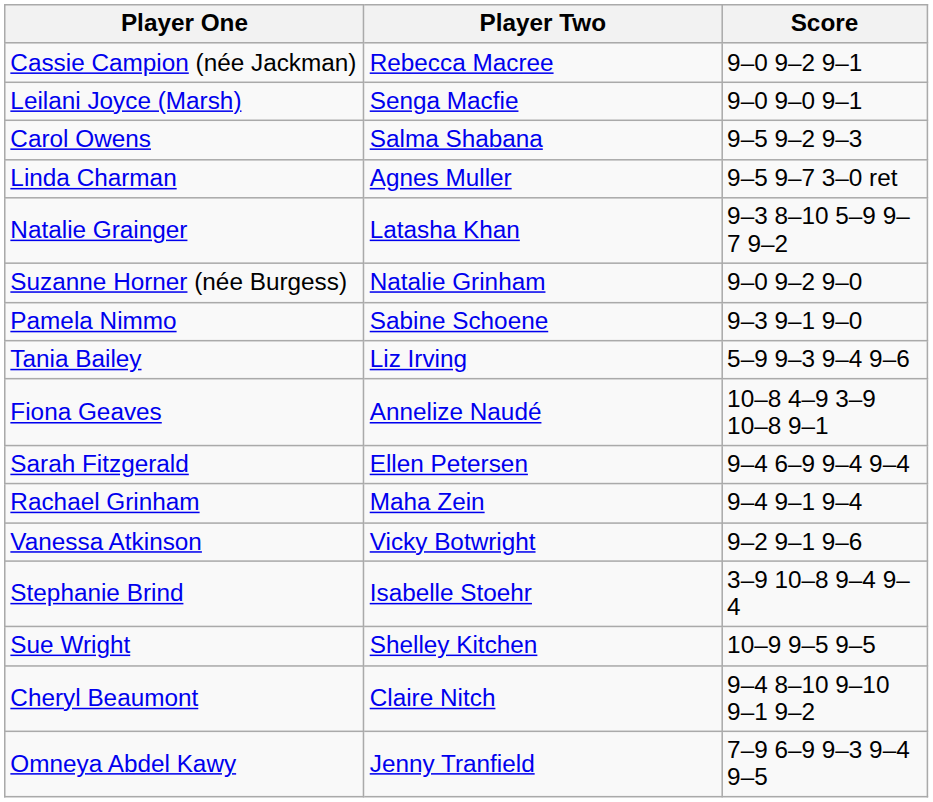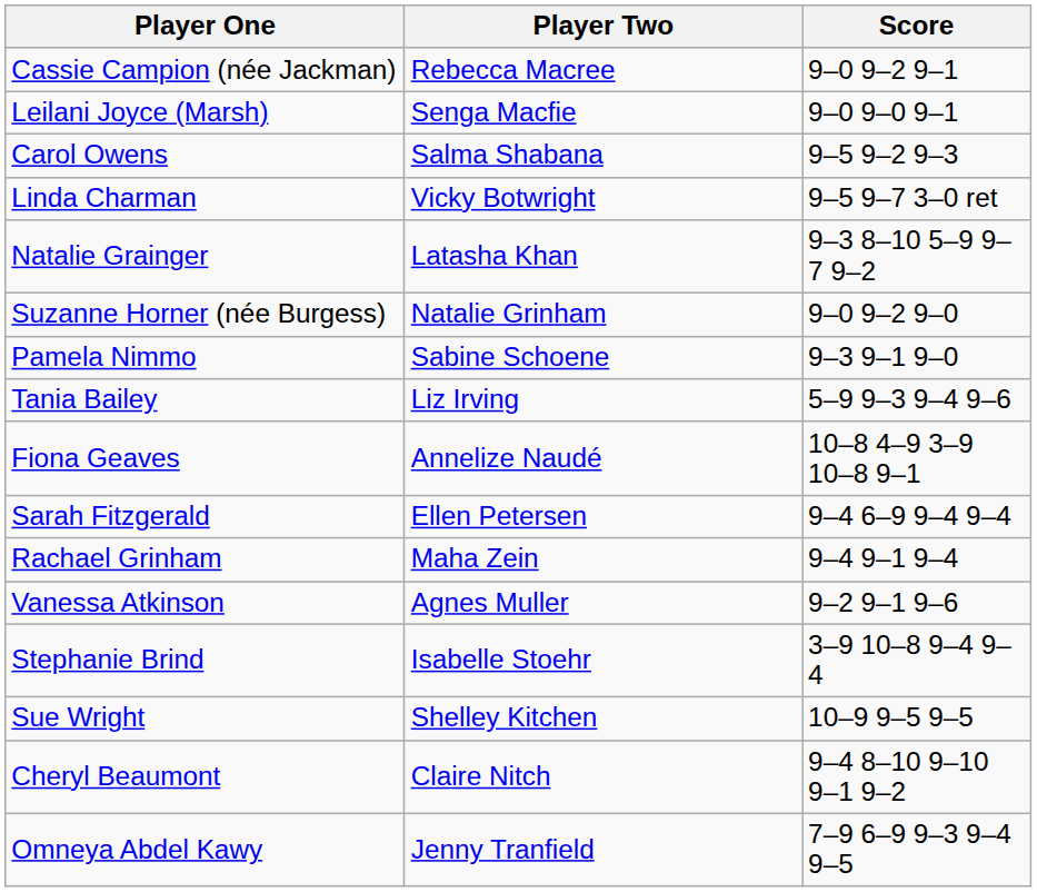 <table class="wikitable">
 <tr>
 <th width=270>Player One</th>
 <th width=270>Player Two</th>
 <th width=150>Score</th>
 </tr>
 <tr>
 <td> <a href='#'>Cassie Campion</a> (née Jackman)</td>
 <td> <a href='#'>Rebecca Macree</a></td>
 <td>9–0 9–2 9–1</td>
 </tr>
 <tr>
 <td> <a href='#'>Leilani Joyce (Marsh)</a></td>
 <td> <a href='#'>Senga Macfie</a></td>
 <td>9–0 9–0 9–1</td>
 </tr>
 <tr>
 <td> <a href='#'>Carol Owens</a></td>
 <td> <a href='#'>Salma Shabana</a></td>
 <td>9–5 9–2 9–3</td>
 </tr>
 <tr>
 <td> <a href='#'>Linda Charman</a></td>
-<td> <a href='#'>Agnes Muller</a></td>
+<td> <a href='#'>Vicky Botwright</a></td>
 <td>9–5 9–7 3–0 ret</td>
 </tr>
 <tr>
 <td> <a href='#'>Natalie Grainger</a></td>
 <td> <a href='#'>Latasha Khan</a></td>
 <td>9–3 8–10 5–9 9–7 9–2</td>
 </tr>
 <tr>
 <td> <a href='#'>Suzanne Horner</a> (née Burgess)</td>
 <td> <a href='#'>Natalie Grinham</a></td>
 <td>9–0 9–2 9–0</td>
 </tr>
 <tr>
 <td> <a href='#'>Pamela Nimmo</a></td>
 <td> <a href='#'>Sabine Schoene</a></td>
 <td>9–3 9–1 9–0</td>
 </tr>
 <tr>
 <td> <a href='#'>Tania Bailey</a></td>
 <td> <a href='#'>Liz Irving</a></td>
 <td>5–9 9–3 9–4 9–6</td>
 </tr>
 <tr>
 <td> <a href='#'>Fiona Geaves</a></td>
 <td> <a href='#'>Annelize Naudé</a></td>
 <td>10–8 4–9 3–9 10–8 9–1</td>
 </tr>
 <tr>
 <td> <a href='#'>Sarah Fitzgerald</a></td>
 <td> <a href='#'>Ellen Petersen</a></td>
 <td>9–4 6–9 9–4 9–4</td>
 </tr>
 <tr>
 <td> <a href='#'>Rachael Grinham</a></td>
 <td> <a href='#'>Maha Zein</a></td>
 <td>9–4 9–1 9–4</td>
 </tr>
 <tr>
 <td> <a href='#'>Vanessa Atkinson</a></td>
-<td> <a href='#'>Vicky Botwright</a></td>
+<td> <a href='#'>Agnes Muller</a></td>
 <td>9–2 9–1 9–6</td>
 </tr>
 <tr>
 <td> <a href='#'>Stephanie Brind</a></td>
 <td> <a href='#'>Isabelle Stoehr</a></td>
 <td>3–9 10–8 9–4 9–4</td>
 </tr>
 <tr>
 <td> <a href='#'>Sue Wright</a></td>
 <td> <a href='#'>Shelley Kitchen</a></td>
 <td>10–9 9–5 9–5</td>
 </tr>
 <tr>
 <td> <a href='#'>Cheryl Beaumont</a></td>
 <td> <a href='#'>Claire Nitch</a></td>
 <td>9–4 8–10 9–10 9–1 9–2</td>
 </tr>
 <tr>
 <td> <a href='#'>Omneya Abdel Kawy</a></td>
 <td> <a href='#'>Jenny Tranfield</a></td>
 <td>7–9 6–9 9–3 9–4 9–5</td>
 </tr>
 </table>
